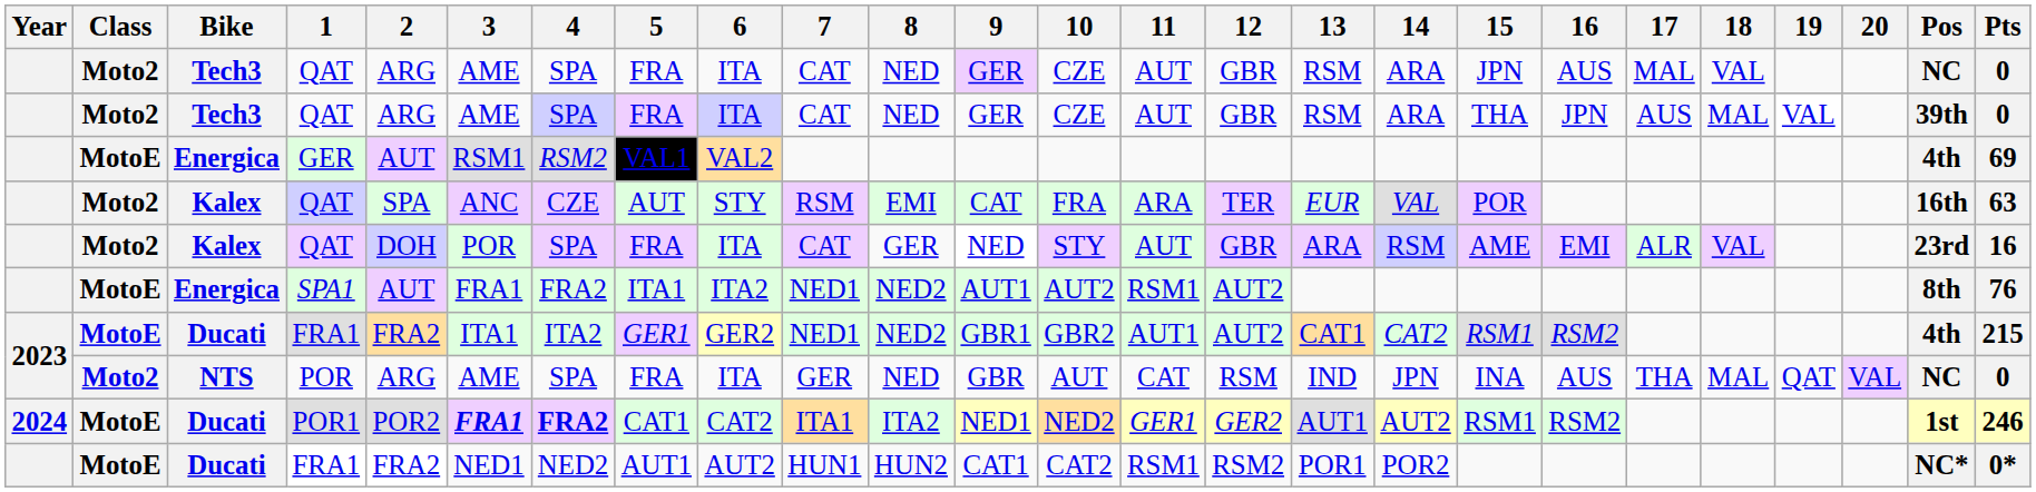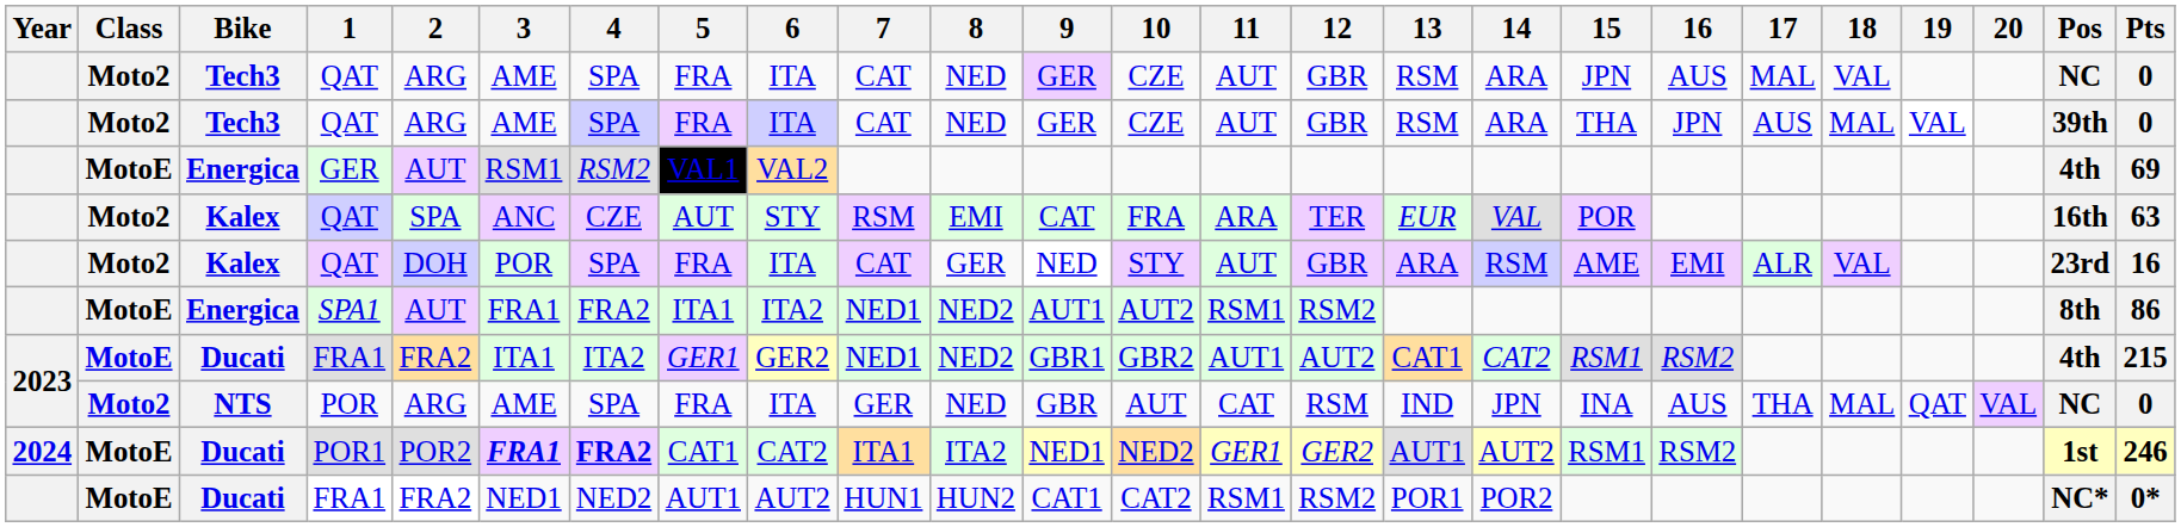 <table class="wikitable" style="text-align:center">
 <tr>
 <th>Year</th>
 <th>Class</th>
 <th>Bike</th>
 <th>1</th>
 <th>2</th>
 <th>3</th>
 <th>4</th>
 <th>5</th>
 <th>6</th>
 <th>7</th>
 <th>8</th>
 <th>9</th>
 <th>10</th>
 <th>11</th>
 <th>12</th>
 <th>13</th>
 <th>14</th>
 <th>15</th>
 <th>16</th>
 <th>17</th>
 <th>18</th>
 <th>19</th>
 <th>20</th>
 <th>Pos</th>
 <th>Pts</th>
 </tr>
 <tr>
 <th></th>
 <th>Moto2</th>
 <th><a href='#'>Tech3</a></th>
 <td><a href='#'>QAT</a></td>
 <td><a href='#'>ARG</a></td>
 <td><a href='#'>AME</a></td>
 <td><a href='#'>SPA</a></td>
 <td><a href='#'>FRA</a></td>
 <td><a href='#'>ITA</a></td>
 <td><a href='#'>CAT</a></td>
 <td><a href='#'>NED</a></td>
 <td style="background:#efcfff;"><a href='#'>GER</a><br></td>
 <td><a href='#'>CZE</a></td>
 <td><a href='#'>AUT</a></td>
 <td><a href='#'>GBR</a></td>
 <td><a href='#'>RSM</a></td>
 <td><a href='#'>ARA</a></td>
 <td><a href='#'>JPN</a></td>
 <td><a href='#'>AUS</a></td>
 <td><a href='#'>MAL</a></td>
 <td><a href='#'>VAL</a></td>
 <td></td>
 <td></td>
 <th>NC</th>
 <th>0</th>
 </tr>
 <tr>
 <th></th>
 <th>Moto2</th>
 <th><a href='#'>Tech3</a></th>
 <td><a href='#'>QAT</a></td>
 <td><a href='#'>ARG</a></td>
 <td><a href='#'>AME</a></td>
 <td style="background:#cfcfff;"><a href='#'>SPA</a><br></td>
 <td style="background:#efcfff;"><a href='#'>FRA</a><br></td>
 <td style="background:#cfcfff;"><a href='#'>ITA</a><br></td>
 <td><a href='#'>CAT</a></td>
 <td><a href='#'>NED</a></td>
 <td><a href='#'>GER</a></td>
 <td><a href='#'>CZE</a></td>
 <td><a href='#'>AUT</a></td>
 <td><a href='#'>GBR</a></td>
 <td><a href='#'>RSM</a></td>
 <td><a href='#'>ARA</a></td>
 <td><a href='#'>THA</a></td>
 <td><a href='#'>JPN</a></td>
 <td><a href='#'>AUS</a></td>
 <td><a href='#'>MAL</a></td>
 <td style="background:#ffffff;"><a href='#'>VAL</a><br></td>
 <td></td>
 <th>39th</th>
 <th>0</th>
 </tr>
 <tr>
 <th></th>
 <th>MotoE</th>
 <th><a href='#'>Energica</a></th>
 <td style="background:#dfffdf;"><a href='#'>GER</a><br></td>
 <td style="background:#efcfff;"><a href='#'>AUT</a><br></td>
 <td style="background:#dfdfdf;"><a href='#'>RSM1</a><br></td>
 <td style="background:#dfdfdf;"><em><a href='#'>RSM2</a></em><br></td>
 <td style="background:#000000; color:#ffffff"><a href='#'><span>VAL1</span></a><br></td>
 <td style="background:#ffdf9f;"><a href='#'>VAL2</a><br></td>
 <td></td>
 <td></td>
 <td></td>
 <td></td>
 <td></td>
 <td></td>
 <td></td>
 <td></td>
 <td></td>
 <td></td>
 <td></td>
 <td></td>
 <td></td>
 <td></td>
 <th>4th</th>
 <th>69</th>
 </tr>
 <tr>
 <th></th>
 <th>Moto2</th>
 <th><a href='#'>Kalex</a></th>
 <td style="background:#cfcfff;"><a href='#'>QAT</a><br></td>
 <td style="background:#dfffdf;"><a href='#'>SPA</a><br></td>
 <td style="background:#efcfff;"><a href='#'>ANC</a><br></td>
 <td style="background:#efcfff;"><a href='#'>CZE</a><br></td>
 <td style="background:#dfffdf;"><a href='#'>AUT</a><br></td>
 <td style="background:#dfffdf;"><a href='#'>STY</a><br></td>
 <td style="background:#efcfff;"><a href='#'>RSM</a><br></td>
 <td style="background:#dfffdf;"><a href='#'>EMI</a><br></td>
 <td style="background:#dfffdf;"><a href='#'>CAT</a><br></td>
 <td style="background:#dfffdf;"><a href='#'>FRA</a><br></td>
 <td style="background:#dfffdf;"><a href='#'>ARA</a><br></td>
 <td style="background:#efcfff;"><a href='#'>TER</a><br></td>
 <td style="background:#dfffdf;"><em><a href='#'>EUR</a></em><br></td>
 <td style="background:#dfdfdf;"><em><a href='#'>VAL</a></em><br></td>
 <td style="background:#efcfff;"><a href='#'>POR</a><br></td>
 <td></td>
 <td></td>
 <td></td>
 <td></td>
 <td></td>
 <th>16th</th>
 <th>63</th>
 </tr>
 <tr>
 <th></th>
 <th>Moto2</th>
 <th><a href='#'>Kalex</a></th>
 <td style="background:#efcfff;"><a href='#'>QAT</a><br></td>
 <td style="background:#cfcfff;"><a href='#'>DOH</a><br></td>
 <td style="background:#dfffdf;"><a href='#'>POR</a><br></td>
 <td style="background:#efcfff;"><a href='#'>SPA</a><br></td>
 <td style="background:#efcfff;"><a href='#'>FRA</a><br></td>
 <td style="background:#dfffdf;"><a href='#'>ITA</a><br></td>
 <td style="background:#efcfff;"><a href='#'>CAT</a><br></td>
 <td><a href='#'>GER</a></td>
 <td style="background:#ffffff;"><a href='#'>NED</a><br></td>
 <td style="background:#efcfff;"><a href='#'>STY</a><br></td>
 <td style="background:#dfffdf;"><a href='#'>AUT</a><br></td>
 <td style="background:#efcfff;"><a href='#'>GBR</a><br></td>
 <td style="background:#efcfff;"><a href='#'>ARA</a><br></td>
 <td style="background:#cfcfff;"><a href='#'>RSM</a><br></td>
 <td style="background:#efcfff;"><a href='#'>AME</a><br></td>
 <td style="background:#efcfff;"><a href='#'>EMI</a><br></td>
 <td style="background:#dfffdf;"><a href='#'>ALR</a><br></td>
 <td style="background:#efcfff;"><a href='#'>VAL</a><br></td>
 <td></td>
 <td></td>
 <th>23rd</th>
 <th>16</th>
 </tr>
 <tr>
 <th align="left"></th>
 <th align="left">MotoE</th>
 <th align="left"><a href='#'>Energica</a></th>
 <td style="background:#dfffdf;"><em><a href='#'>SPA1</a></em><br></td>
 <td style="background:#efcfff;"><a href='#'>AUT</a><br></td>
 <td style="background:#dfffdf;"><a href='#'>FRA1</a><br></td>
 <td style="background:#dfffdf;"><a href='#'>FRA2</a><br></td>
 <td style="background:#dfffdf;"><a href='#'>ITA1</a><br></td>
 <td style="background:#dfffdf;"><a href='#'>ITA2</a><br></td>
 <td style="background:#dfffdf;"><a href='#'>NED1</a><br></td>
 <td style="background:#dfffdf;"><a href='#'>NED2</a><br></td>
 <td style="background:#dfffdf;"><a href='#'>AUT1</a><br></td>
 <td style="background:#dfffdf;"><a href='#'>AUT2</a><br></td>
 <td style="background:#dfffdf;"><a href='#'>RSM1</a><br></td>
-<td style="background:#dfffdf;"><a href='#'>AUT2</a><br></td>
+<td style="background:#dfffdf;"><a href='#'>RSM2</a><br></td>
 <td></td>
 <td></td>
 <td></td>
 <td></td>
 <td></td>
 <td></td>
 <td></td>
 <td></td>
 <th>8th</th>
-<th>76</th>
+<th>86</th>
 </tr>
 <tr>
 <th rowspan=2>2023</th>
 <th align="left"><a href='#'>MotoE</a></th>
 <th align="left"><a href='#'>Ducati</a></th>
 <td style="background:#dfdfdf;"><a href='#'>FRA1</a><br></td>
 <td style="background:#ffdf9f;"><a href='#'>FRA2</a><br></td>
 <td style="background:#dfffdf;"><a href='#'>ITA1</a><br></td>
 <td style="background:#dfffdf;"><a href='#'>ITA2</a><br></td>
 <td style="background:#efcfff;"><em><a href='#'>GER1</a></em><br></td>
 <td style="background:#ffffbf;"><a href='#'>GER2</a><br></td>
 <td style="background:#dfffdf;"><a href='#'>NED1</a><br></td>
 <td style="background:#dfffdf;"><a href='#'>NED2</a><br></td>
 <td style="background:#dfffdf;"><a href='#'>GBR1</a><br></td>
 <td style="background:#dfffdf;"><a href='#'>GBR2</a><br></td>
 <td style="background:#dfffdf;"><a href='#'>AUT1</a><br></td>
 <td style="background:#dfffdf;"><a href='#'>AUT2</a><br></td>
 <td style="background:#ffdf9f;"><a href='#'>CAT1</a><br></td>
 <td style="background:#dfffdf;"><em><a href='#'>CAT2</a></em><br></td>
 <td style="background:#dfdfdf;"><em><a href='#'>RSM1</a></em><br></td>
 <td style="background:#dfdfdf;"><em><a href='#'>RSM2</a></em><br></td>
 <td></td>
 <td></td>
 <td></td>
 <td></td>
 <th style="background:#;">4th</th>
 <th style="background:#;">215</th>
 </tr>
 <tr>
 <th align="left"><a href='#'>Moto2</a></th>
 <th align="left"><a href='#'>NTS</a></th>
 <td><a href='#'>POR</a></td>
 <td><a href='#'>ARG</a></td>
 <td><a href='#'>AME</a></td>
 <td><a href='#'>SPA</a></td>
 <td><a href='#'>FRA</a></td>
 <td><a href='#'>ITA</a></td>
 <td><a href='#'>GER</a></td>
 <td><a href='#'>NED</a></td>
 <td><a href='#'>GBR</a></td>
 <td><a href='#'>AUT</a></td>
 <td><a href='#'>CAT</a></td>
 <td><a href='#'>RSM</a></td>
 <td><a href='#'>IND</a></td>
 <td><a href='#'>JPN</a></td>
 <td><a href='#'>INA</a></td>
 <td><a href='#'>AUS</a></td>
 <td><a href='#'>THA</a></td>
 <td><a href='#'>MAL</a></td>
 <td><a href='#'>QAT</a></td>
 <td style="background:#efcfff;"><a href='#'>VAL</a><br></td>
 <th>NC</th>
 <th>0</th>
 </tr>
 <tr>
 <th><a href='#'>2024</a></th>
 <th>MotoE</th>
 <th><a href='#'>Ducati</a></th>
 <td style="background:#DFDFDF;"><a href='#'>POR1</a><br></td>
 <td style="background:#DFDFDF;"><a href='#'>POR2</a><br></td>
 <td style="background:#EFCFFF;"><strong><em><a href='#'>FRA1</a></em></strong><br></td>
 <td style="background:#EFCFFF;"><strong><a href='#'>FRA2</a></strong><br></td>
 <td style="background:#DFFFDF;"><a href='#'>CAT1</a><br></td>
 <td style="background:#DFFFDF;"><a href='#'>CAT2</a><br></td>
 <td style="background:#FFDF9F;"><a href='#'>ITA1</a><br></td>
 <td style="background:#DFFFDF;"><a href='#'>ITA2</a><br></td>
 <td style="background:#FFFFBF;"><a href='#'>NED1</a><br></td>
 <td style="background:#FFDF9F;"><a href='#'>NED2</a><br></td>
 <td style="background:#FFFFBF;"><em><a href='#'>GER1</a></em><br></td>
 <td style="background:#FFFFBF;"><em><a href='#'>GER2</a></em><br></td>
 <td style="background:#DFDFDF;"><a href='#'>AUT1</a><br></td>
 <td style="background:#FFFFBF;"><a href='#'>AUT2</a><br></td>
 <td style="background:#DFFFDF;"><a href='#'>RSM1</a><br></td>
 <td style="background:#DFFFDF;"><a href='#'>RSM2</a><br></td>
 <td></td>
 <td></td>
 <td></td>
 <td></td>
 <th style="background:#FFFFBF;">1st</th>
 <th style="background:#FFFFBF;">246</th>
 </tr>
 <tr>
 <th></th>
 <th>MotoE</th>
 <th><a href='#'>Ducati</a></th>
 <td style="background:#ffffff;"><a href='#'>FRA1</a><br></td>
 <td style="background:#ffffff;"><a href='#'>FRA2</a><br></td>
 <td style="background:#;"><a href='#'>NED1</a><br></td>
 <td style="background:#;"><a href='#'>NED2</a><br></td>
 <td style="background:#;"><a href='#'>AUT1</a><br></td>
 <td style="background:#;"><a href='#'>AUT2</a><br></td>
 <td style="background:#;"><a href='#'>HUN1</a><br></td>
 <td style="background:#;"><a href='#'>HUN2</a><br></td>
 <td style="background:#;"><a href='#'>CAT1</a><br></td>
 <td style="background:#;"><a href='#'>CAT2</a><br></td>
 <td style="background:#;"><a href='#'>RSM1</a><br></td>
 <td style="background:#;"><a href='#'>RSM2</a><br></td>
 <td style="background:#;"><a href='#'>POR1</a><br></td>
 <td style="background:#;"><a href='#'>POR2</a><br></td>
 <td></td>
 <td></td>
 <td></td>
 <td></td>
 <td></td>
 <td></td>
 <th>NC*</th>
 <th>0*</th>
 </tr>
 </table>
